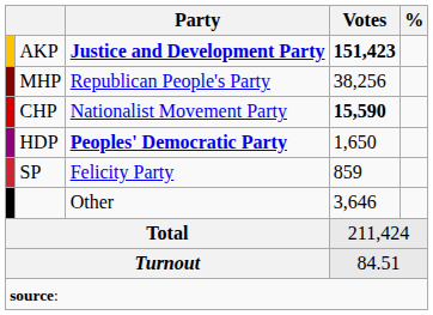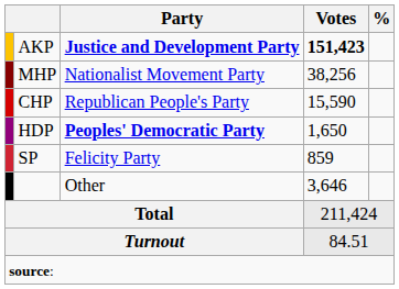 <table class="wikitable">
 <tr>
 <th colspan="2" align="center"></th>
 <th align="center">Party</th>
 <th align="center">Votes</th>
 <th align="center">%</th>
 </tr>
 <tr align="left">
 <td bgcolor="#FDC400" width="1"></td>
 <td>AKP</td>
 <td><strong><a href='#'>Justice and Development Party</a></strong></td>
 <td><strong>151,423</strong></td>
 <td><strong></strong></td>
 </tr>
 <tr align="left">
 <td bgcolor="#870000" width="1"></td>
 <td>MHP</td>
-<td><a href='#'>Republican People's Party</a></td>
+<td><a href='#'>Nationalist Movement Party</a></td>
 <td>38,256</td>
 <td></td>
 </tr>
 <tr align="left">
 <td bgcolor="#d50000" width="1"></td>
 <td>CHP</td>
-<td><a href='#'>Nationalist Movement Party</a></td>
-<td><strong>15,590</strong></td>
+<td><a href='#'>Republican People's Party</a></td>
+<td>15,590</td>
 <td></td>
 </tr>
 <tr align="left">
 <td bgcolor="#91007B" width="1"></td>
 <td>HDP</td>
 <td><strong><a href='#'>Peoples' Democratic Party</a></strong></td>
 <td>1,650</td>
 <td></td>
 </tr>
 <tr align="left">
 <td bgcolor="#D02433" width="1"></td>
 <td>SP</td>
 <td><a href='#'>Felicity Party</a></td>
 <td>859</td>
 <td></td>
 </tr>
 <tr align="left">
 <td bgcolor=" " width="1"></td>
 <td></td>
 <td>Other</td>
 <td>3,646</td>
 <td></td>
 </tr>
 <tr align="left" style="background-color:#E9E9E9">
 <th colspan="3" align="center"><strong>Total</strong></th>
 <td colspan="5" align="center">211,424</td>
 </tr>
 <tr align="left" style="background-color:#E9E9E9">
 <th colspan="3" align="center"><em>Turnout</em></th>
 <td colspan="5" align="center">84.51</td>
 </tr>
 <tr>
 <td colspan="9" align="left"><small><strong>source</strong>: </small></td>
 </tr>
 </table>
